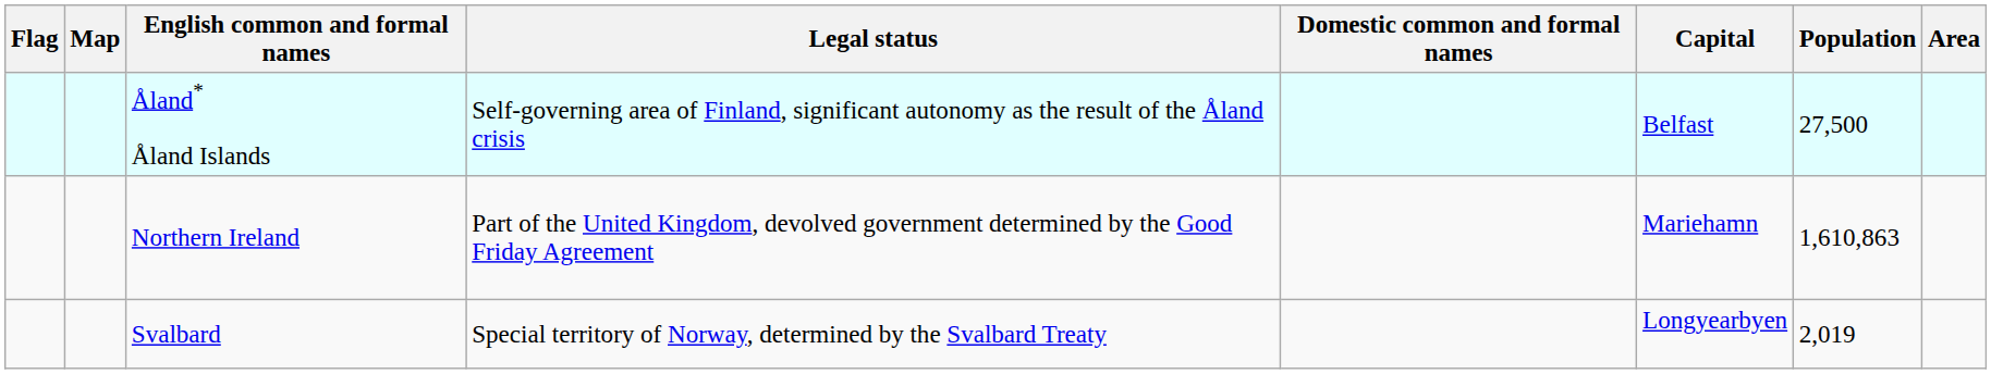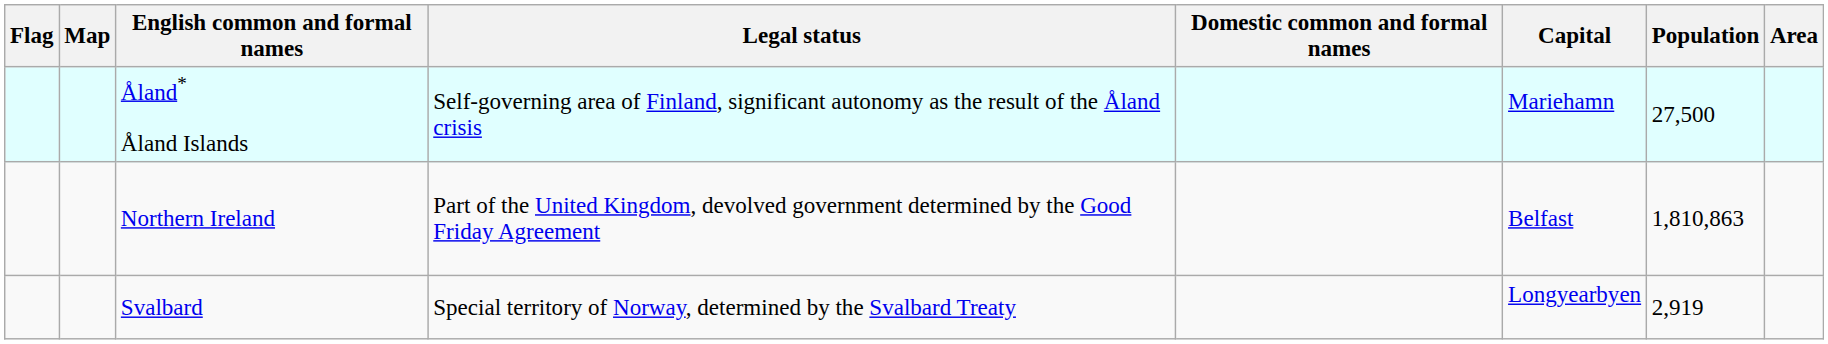 <table class="wikitable sortable" style="width:100%">
 <tr>
 <th class="unsortable">Flag</th>
 <th class="unsortable">Map</th>
 <th>English common and formal names</th>
 <th>Legal status</th>
 <th>Domestic common and formal names</th>
 <th>Capital</th>
 <th>Population</th>
 <th>Area</th>
 </tr>
 <tr style="background:lightcyan;" >
 <td></td>
 <td></td>
 <td><a href='#'>Åland</a><sup>*</sup><br><br>Åland Islands</td>
 <td>Self-governing area of <a href='#'>Finland</a>, significant autonomy as the result of the <a href='#'>Åland crisis</a></td>
 <td></td>
-<td><a href='#'>Belfast</a></td>
+<td><a href='#'>Mariehamn</a><br><br></td>
 <td>27,500</td>
 <td></td>
 </tr>
 <tr>
 <td></td>
 <td></td>
 <td><a href='#'>Northern Ireland</a></td>
 <td>Part of the <a href='#'>United Kingdom</a>, devolved government determined by the <a href='#'>Good Friday Agreement</a></td>
 <td><br><br><br><br></td>
-<td><a href='#'>Mariehamn</a><br><br></td>
-<td>1,610,863</td>
+<td><a href='#'>Belfast</a></td>
+<td>1,810,863</td>
 <td></td>
 </tr>
 <tr>
 <td></td>
 <td></td>
 <td><a href='#'>Svalbard</a></td>
 <td>Special territory of <a href='#'>Norway</a>, determined by the <a href='#'>Svalbard Treaty</a></td>
 <td></td>
 <td><a href='#'>Longyearbyen</a><br><br></td>
-<td>2,019</td>
+<td>2,919</td>
 <td></td>
 </tr>
 </table>
